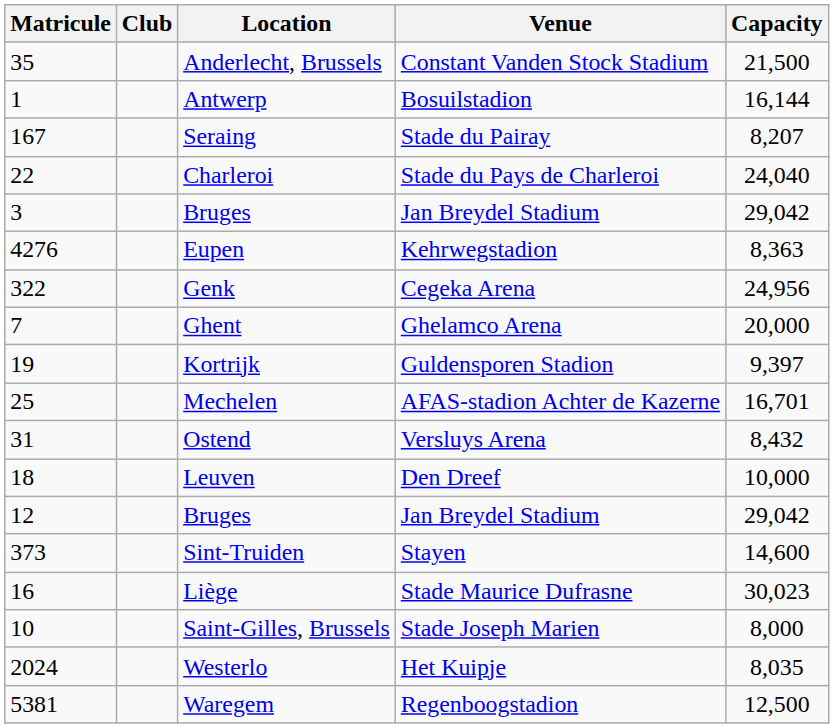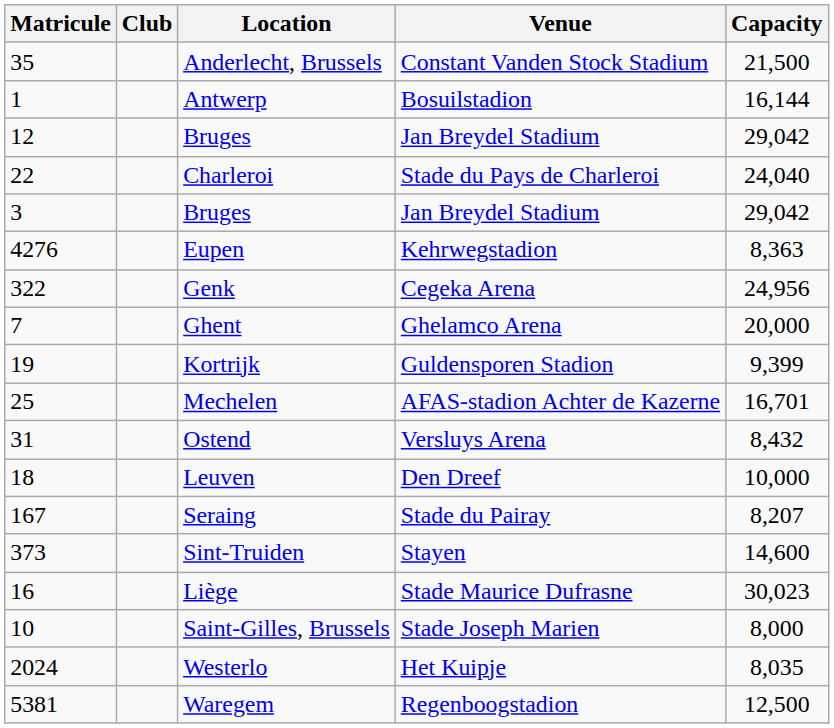 <table class="wikitable sortable">
 <tr>
 <th>Matricule</th>
 <th>Club</th>
 <th>Location</th>
 <th>Venue</th>
 <th>Capacity </th>
 </tr>
 <tr>
 <td>35</td>
 <td></td>
 <td><a href='#'>Anderlecht</a>, <a href='#'>Brussels</a></td>
 <td><a href='#'>Constant Vanden Stock Stadium</a></td>
 <td style="text-align: center;">21,500</td>
 </tr>
 <tr>
 <td>1</td>
 <td></td>
 <td><a href='#'>Antwerp</a></td>
 <td><a href='#'>Bosuilstadion</a></td>
 <td style="text-align: center;">16,144</td>
 </tr>
 <tr>
-<td>167</td>
+<td>12</td>
 <td></td>
-<td><a href='#'>Seraing</a></td>
-<td><a href='#'>Stade du Pairay</a></td>
-<td style="text-align: center;">8,207</td>
+<td><a href='#'>Bruges</a></td>
+<td><a href='#'>Jan Breydel Stadium</a></td>
+<td style="text-align: center;">29,042</td>
 </tr>
 <tr>
 <td>22</td>
 <td></td>
 <td><a href='#'>Charleroi</a></td>
 <td><a href='#'>Stade du Pays de Charleroi</a></td>
 <td style="text-align: center;">24,040</td>
 </tr>
 <tr>
 <td>3</td>
 <td></td>
 <td><a href='#'>Bruges</a></td>
 <td><a href='#'>Jan Breydel Stadium</a></td>
 <td style="text-align: center;">29,042</td>
 </tr>
 <tr>
 <td>4276</td>
 <td></td>
 <td><a href='#'>Eupen</a></td>
 <td><a href='#'>Kehrwegstadion</a></td>
 <td style="text-align: center;">8,363</td>
 </tr>
 <tr>
 <td>322</td>
 <td></td>
 <td><a href='#'>Genk</a></td>
 <td><a href='#'>Cegeka Arena</a></td>
 <td style="text-align: center;">24,956</td>
 </tr>
 <tr>
 <td>7</td>
 <td></td>
 <td><a href='#'>Ghent</a></td>
 <td><a href='#'>Ghelamco Arena</a></td>
 <td style="text-align: center;">20,000</td>
 </tr>
 <tr>
 <td>19</td>
 <td></td>
 <td><a href='#'>Kortrijk</a></td>
 <td><a href='#'>Guldensporen Stadion</a></td>
-<td style="text-align: center;">9,397</td>
+<td style="text-align: center;">9,399</td>
 </tr>
 <tr>
 <td>25</td>
 <td></td>
 <td><a href='#'>Mechelen</a></td>
 <td><a href='#'>AFAS-stadion Achter de Kazerne</a></td>
 <td style="text-align: center;">16,701</td>
 </tr>
 <tr>
 <td>31</td>
 <td></td>
 <td><a href='#'>Ostend</a></td>
 <td><a href='#'>Versluys Arena</a></td>
 <td style="text-align: center;">8,432</td>
 </tr>
 <tr>
 <td>18</td>
 <td></td>
 <td><a href='#'>Leuven</a></td>
 <td><a href='#'>Den Dreef</a></td>
 <td style="text-align: center;">10,000</td>
 </tr>
 <tr>
-<td>12</td>
+<td>167</td>
 <td></td>
-<td><a href='#'>Bruges</a></td>
-<td><a href='#'>Jan Breydel Stadium</a></td>
-<td style="text-align: center;">29,042</td>
+<td><a href='#'>Seraing</a></td>
+<td><a href='#'>Stade du Pairay</a></td>
+<td style="text-align: center;">8,207</td>
 </tr>
 <tr>
 <td>373</td>
 <td></td>
 <td><a href='#'>Sint-Truiden</a></td>
 <td><a href='#'>Stayen</a></td>
 <td style="text-align: center;">14,600</td>
 </tr>
 <tr>
 <td>16</td>
 <td></td>
 <td><a href='#'>Liège</a></td>
 <td><a href='#'>Stade Maurice Dufrasne</a></td>
 <td style="text-align: center;">30,023</td>
 </tr>
 <tr>
 <td>10</td>
 <td></td>
 <td><a href='#'>Saint-Gilles</a>, <a href='#'>Brussels</a></td>
 <td><a href='#'>Stade Joseph Marien</a></td>
 <td style="text-align: center;">8,000</td>
 </tr>
 <tr>
 <td>2024</td>
 <td></td>
 <td><a href='#'>Westerlo</a></td>
 <td><a href='#'>Het Kuipje</a></td>
 <td style="text-align: center;">8,035</td>
 </tr>
 <tr>
 <td>5381</td>
 <td></td>
 <td><a href='#'>Waregem</a></td>
 <td><a href='#'>Regenboogstadion</a></td>
 <td style="text-align: center;">12,500</td>
 </tr>
 </table>
